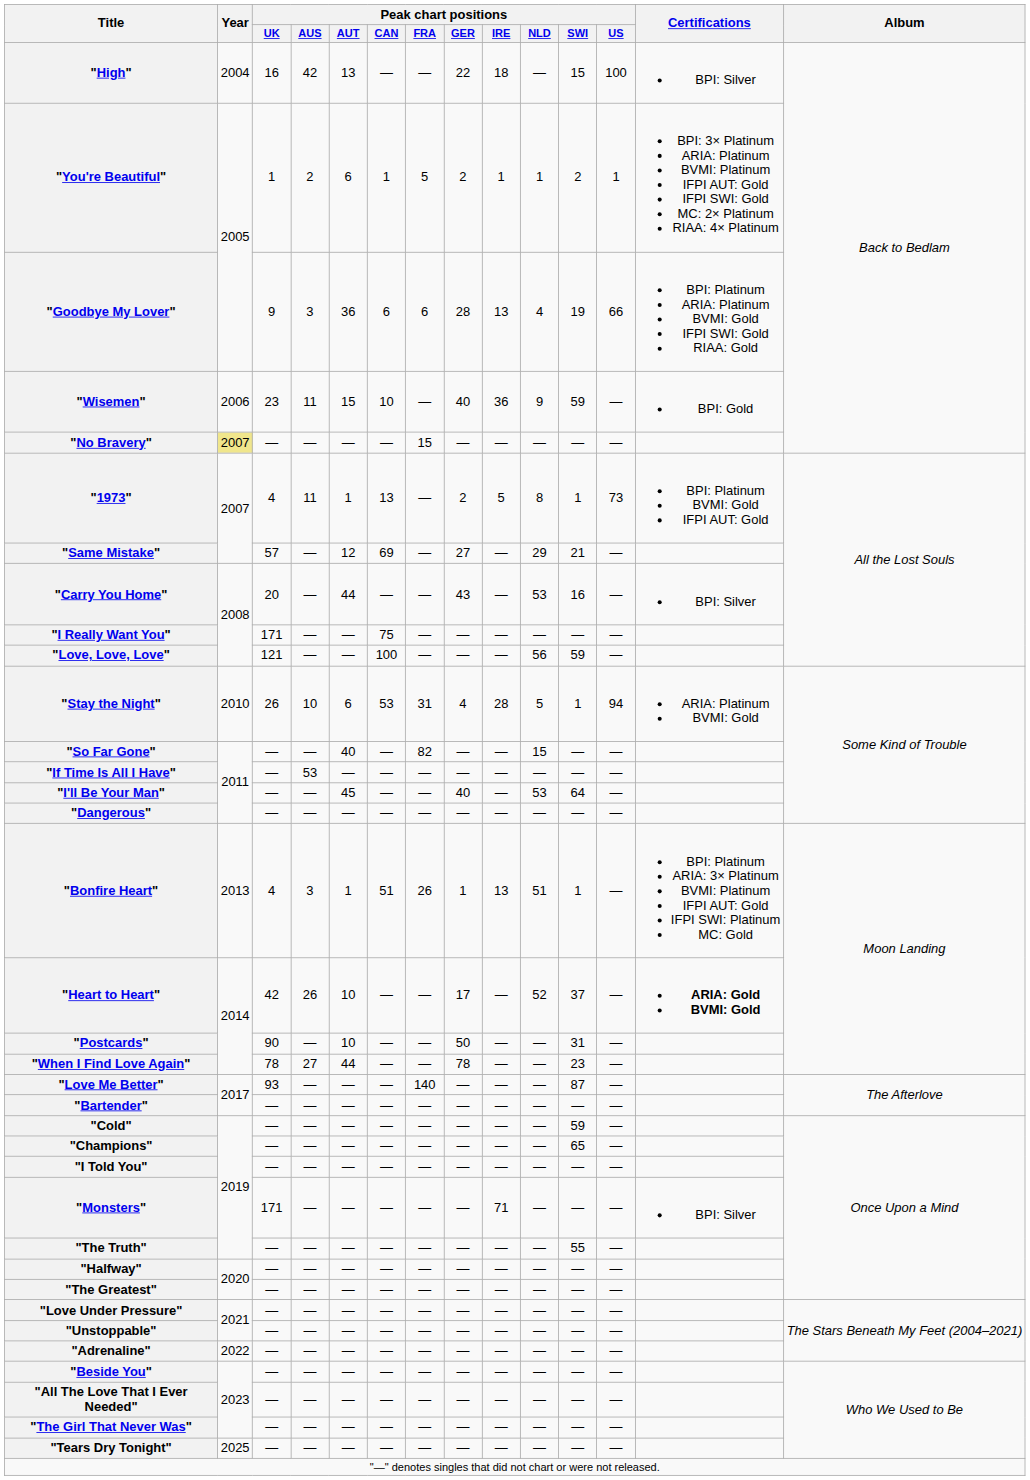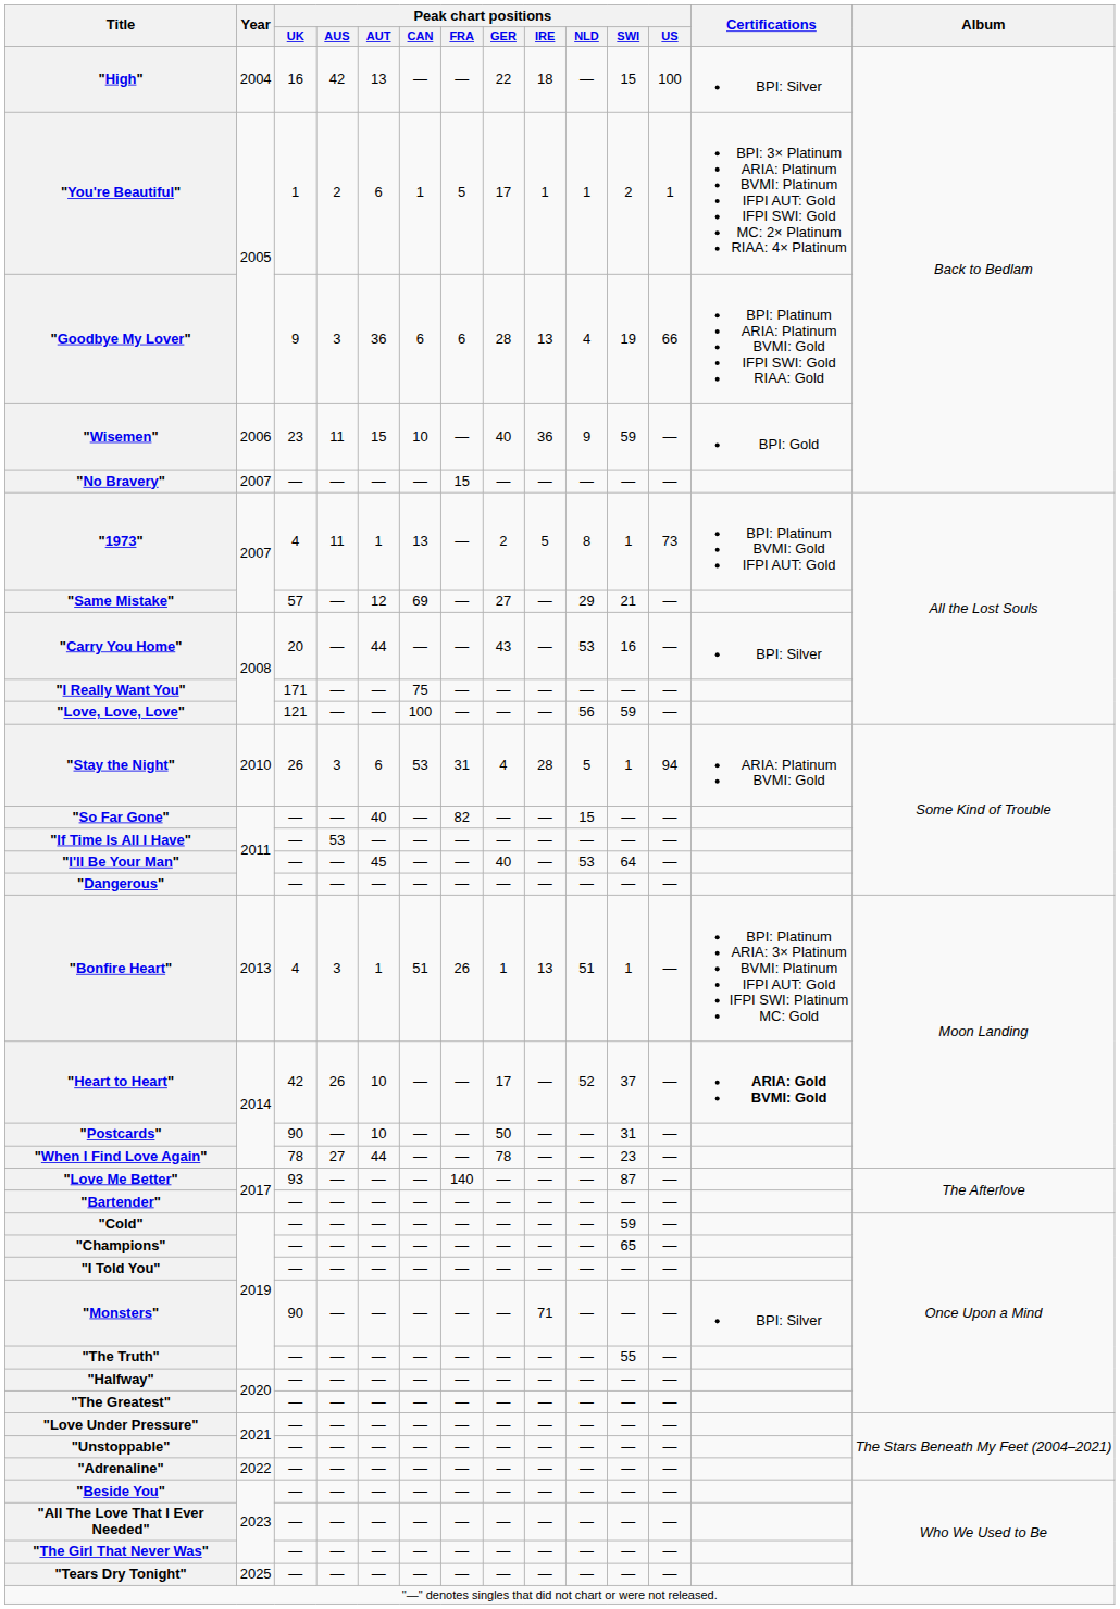 <table class="wikitable plainrowheaders" style="text-align:center;" border="1">
 <tr>
 <th scope="colw" rowspan="2" style="width:16em;">Title</th>
 <th scope="col" rowspan="2">Year</th>
 <th scope="col" colspan="10">Peak chart positions</th>
 <th scope="col" rowspan="2" style="width:11em;"><a href='#'>Certifications</a></th>
 <th scope="col" rowspan="2">Album</th>
 </tr>
 <tr>
 <th scope="col" style="width:3em;font-size:85%;"><a href='#'>UK</a><br></th>
 <th scope="col" style="width:3em;font-size:85%;"><a href='#'>AUS</a><br></th>
 <th scope="col" style="width:3em;font-size:85%;"><a href='#'>AUT</a><br></th>
 <th scope="col" style="width:3em;font-size:85%;"><a href='#'>CAN</a><br></th>
 <th scope="col" style="width:3em;font-size:85%;"><a href='#'>FRA</a><br></th>
 <th scope="col" style="width:3em;font-size:85%;"><a href='#'>GER</a><br></th>
 <th scope="col" style="width:3em;font-size:85%;"><a href='#'>IRE</a><br></th>
 <th scope="col" style="width:3em;font-size:85%;"><a href='#'>NLD</a><br></th>
 <th scope="col" style="width:3em;font-size:85%;"><a href='#'>SWI</a><br></th>
 <th scope="col" style="width:3em;font-size:85%;"><a href='#'>US</a><br></th>
 </tr>
 <tr>
 <th scope="row">"<a href='#'>High</a>"</th>
 <td>2004</td>
 <td>16</td>
 <td>42</td>
 <td>13</td>
 <td>—</td>
 <td>—</td>
 <td>22</td>
 <td>18</td>
 <td>—</td>
 <td>15</td>
 <td>100</td>
 <td><br><ul><li>BPI: Silver</li></ul></td>
 <td rowspan="5"><em>Back to Bedlam</em></td>
 </tr>
 <tr>
 <th scope="row">"<a href='#'>You're Beautiful</a>"</th>
 <td rowspan="2">2005</td>
 <td>1</td>
 <td>2</td>
 <td>6</td>
 <td>1</td>
 <td>5</td>
-<td>2</td>
+<td>17</td>
 <td>1</td>
 <td>1</td>
 <td>2</td>
 <td>1</td>
 <td><br><ul><li>BPI: 3× Platinum</li><li>ARIA: Platinum</li><li>BVMI: Platinum</li><li>IFPI AUT: Gold</li><li>IFPI SWI: Gold</li><li>MC: 2× Platinum</li><li>RIAA: 4× Platinum</li></ul></td>
 </tr>
 <tr>
 <th scope="row">"<a href='#'>Goodbye My Lover</a>"</th>
 <td>9</td>
 <td>3</td>
 <td>36</td>
 <td>6</td>
 <td>6</td>
 <td>28</td>
 <td>13</td>
 <td>4</td>
 <td>19</td>
 <td>66</td>
 <td><br><ul><li>BPI: Platinum</li><li>ARIA: Platinum</li><li>BVMI: Gold</li><li>IFPI SWI: Gold</li><li>RIAA: Gold</li></ul></td>
 </tr>
 <tr>
 <th scope="row">"<a href='#'>Wisemen</a>"</th>
 <td>2006</td>
 <td>23</td>
 <td>11</td>
 <td>15</td>
 <td>10</td>
 <td>—</td>
 <td>40</td>
 <td>36</td>
 <td>9</td>
 <td>59</td>
 <td>—</td>
 <td><br><ul><li>BPI: Gold</li></ul></td>
 </tr>
 <tr>
 <th scope="row">"<a href='#'>No Bravery</a>"</th>
-<td style="background: khaki;">2007</td>
+<td>2007</td>
 <td>—</td>
 <td>—</td>
 <td>—</td>
 <td>—</td>
 <td>15</td>
 <td>—</td>
 <td>—</td>
 <td>—</td>
 <td>—</td>
 <td>—</td>
 <td></td>
 </tr>
 <tr>
 <th scope="row">"<a href='#'>1973</a>"</th>
 <td rowspan="2">2007</td>
 <td>4</td>
 <td>11</td>
 <td>1</td>
 <td>13</td>
 <td>—</td>
 <td>2</td>
 <td>5</td>
 <td>8</td>
 <td>1</td>
 <td>73</td>
 <td><br><ul><li>BPI: Platinum</li><li>BVMI: Gold</li><li>IFPI AUT: Gold</li></ul></td>
 <td rowspan="5"><em>All the Lost Souls</em></td>
 </tr>
 <tr>
 <th scope="row">"<a href='#'>Same Mistake</a>"</th>
 <td>57</td>
 <td>—</td>
 <td>12</td>
 <td>69</td>
 <td>—</td>
 <td>27</td>
 <td>—</td>
 <td>29</td>
 <td>21</td>
 <td>—</td>
 <td></td>
 </tr>
 <tr>
 <th scope="row">"<a href='#'>Carry You Home</a>"</th>
 <td rowspan="3">2008</td>
 <td>20</td>
 <td>—</td>
 <td>44</td>
 <td>—</td>
 <td>—</td>
 <td>43</td>
 <td>—</td>
 <td>53</td>
 <td>16</td>
 <td>—</td>
 <td><br><ul><li>BPI: Silver</li></ul></td>
 </tr>
 <tr>
 <th scope="row">"<a href='#'>I Really Want You</a>"</th>
 <td>171</td>
 <td>—</td>
 <td>—</td>
 <td>75</td>
 <td>—</td>
 <td>—</td>
 <td>—</td>
 <td>—</td>
 <td>—</td>
 <td>—</td>
 <td></td>
 </tr>
 <tr>
 <th scope="row">"<a href='#'>Love, Love, Love</a>"</th>
 <td>121</td>
 <td>—</td>
 <td>—</td>
 <td>100</td>
 <td>—</td>
 <td>—</td>
 <td>—</td>
 <td>56</td>
 <td>59</td>
 <td>—</td>
 <td></td>
 </tr>
 <tr>
 <th scope="row">"<a href='#'>Stay the Night</a>"</th>
 <td>2010</td>
 <td>26</td>
-<td>10</td>
+<td>3</td>
 <td>6</td>
 <td>53</td>
 <td>31</td>
 <td>4</td>
 <td>28</td>
 <td>5</td>
 <td>1</td>
 <td>94</td>
 <td><br><ul><li>ARIA: Platinum</li><li>BVMI: Gold</li></ul></td>
 <td rowspan="5"><em>Some Kind of Trouble</em></td>
 </tr>
 <tr>
 <th scope="row">"<a href='#'>So Far Gone</a>"</th>
 <td rowspan="4">2011</td>
 <td>—</td>
 <td>—</td>
 <td>40</td>
 <td>—</td>
 <td>82</td>
 <td>—</td>
 <td>—</td>
 <td>15</td>
 <td>—</td>
 <td>—</td>
 <td></td>
 </tr>
 <tr>
 <th scope="row">"<a href='#'>If Time Is All I Have</a>"</th>
 <td>—</td>
 <td>53<br></td>
 <td>—</td>
 <td>—</td>
 <td>—</td>
 <td>—</td>
 <td>—</td>
 <td>—</td>
 <td>—</td>
 <td>—</td>
 <td></td>
 </tr>
 <tr>
 <th scope="row">"<a href='#'>I'll Be Your Man</a>"</th>
 <td>—</td>
 <td>—</td>
 <td>45</td>
 <td>—</td>
 <td>—</td>
 <td>40</td>
 <td>—</td>
 <td>53</td>
 <td>64</td>
 <td>—</td>
 <td></td>
 </tr>
 <tr>
 <th scope="row">"<a href='#'>Dangerous</a>"</th>
 <td>—</td>
 <td>—</td>
 <td>—</td>
 <td>—</td>
 <td>—</td>
 <td>—</td>
 <td>—</td>
 <td>—</td>
 <td>—</td>
 <td>—</td>
 <td></td>
 </tr>
 <tr>
 <th scope="row">"<a href='#'>Bonfire Heart</a>"</th>
 <td>2013</td>
 <td>4</td>
 <td>3</td>
 <td>1</td>
 <td>51</td>
 <td>26</td>
 <td>1</td>
 <td>13</td>
 <td>51</td>
 <td>1</td>
 <td>—</td>
 <td><br><ul><li>BPI: Platinum</li><li>ARIA: 3× Platinum</li><li>BVMI: Platinum</li><li>IFPI AUT: Gold</li><li>IFPI SWI: Platinum</li><li>MC: Gold</li></ul></td>
 <td rowspan="4"><em>Moon Landing</em></td>
 </tr>
 <tr>
 <th scope="row">"<a href='#'>Heart to Heart</a>"</th>
 <td rowspan="3">2014</td>
 <td>42</td>
 <td>26</td>
 <td>10</td>
 <td>—</td>
 <td>—</td>
 <td>17</td>
 <td>—</td>
 <td>52</td>
 <td>37</td>
 <td>—</td>
 <td><strong><br><ul><li>ARIA: Gold</li><li>BVMI: Gold</li></ul></strong></td>
 </tr>
 <tr>
 <th scope="row">"<a href='#'>Postcards</a>"</th>
 <td>90</td>
 <td>—</td>
 <td>10</td>
 <td>—</td>
 <td>—</td>
 <td>50</td>
 <td>—</td>
 <td>—</td>
 <td>31</td>
 <td>—</td>
 <td></td>
 </tr>
 <tr>
 <th scope="row">"<a href='#'>When I Find Love Again</a>"</th>
 <td>78</td>
 <td>27</td>
 <td>44</td>
 <td>—</td>
 <td>—</td>
 <td>78</td>
 <td>—</td>
 <td>—</td>
 <td>23</td>
 <td>—</td>
 <td></td>
 </tr>
 <tr>
 <th scope="row">"<a href='#'>Love Me Better</a>"</th>
 <td rowspan="2">2017</td>
 <td>93</td>
 <td>—</td>
 <td>—</td>
 <td>—</td>
 <td>140</td>
 <td>—</td>
 <td>—</td>
 <td>—</td>
 <td>87</td>
 <td>—</td>
 <td></td>
 <td rowspan="2"><em>The Afterlove</em></td>
 </tr>
 <tr>
 <th scope="row">"<a href='#'>Bartender</a>"</th>
 <td>—</td>
 <td>—</td>
 <td>—</td>
 <td>—</td>
 <td>—</td>
 <td>—</td>
 <td>—</td>
 <td>—</td>
 <td>—</td>
 <td>—</td>
 <td></td>
 </tr>
 <tr>
 <th scope="row">"Cold"</th>
 <td rowspan="5">2019</td>
 <td>—</td>
 <td>—</td>
 <td>—</td>
 <td>—</td>
 <td>—</td>
 <td>—</td>
 <td>—</td>
 <td>—</td>
 <td>59</td>
 <td>—</td>
 <td></td>
 <td rowspan="7"><em>Once Upon a Mind</em></td>
 </tr>
 <tr>
 <th scope="row">"Champions"</th>
 <td>—</td>
 <td>—</td>
 <td>—</td>
 <td>—</td>
 <td>—</td>
 <td>—</td>
 <td>—</td>
 <td>—</td>
 <td>65</td>
 <td>—</td>
 <td></td>
 </tr>
 <tr>
 <th scope="row">"I Told You"</th>
 <td>—</td>
 <td>—</td>
 <td>—</td>
 <td>—</td>
 <td>—</td>
 <td>—</td>
 <td>—</td>
 <td>—</td>
 <td>—</td>
 <td>—</td>
 <td></td>
 </tr>
 <tr>
 <th scope="row">"<a href='#'>Monsters</a>"</th>
-<td>171</td>
+<td>90</td>
 <td>—</td>
 <td>—</td>
 <td>—</td>
 <td>—</td>
 <td>—</td>
 <td>71</td>
 <td>—</td>
 <td>—</td>
 <td>—</td>
 <td><br><ul><li>BPI: Silver</li></ul></td>
 </tr>
 <tr>
 <th scope="row">"The Truth"</th>
 <td>—</td>
 <td>—</td>
 <td>—</td>
 <td>—</td>
 <td>—</td>
 <td>—</td>
 <td>—</td>
 <td>—</td>
 <td>55</td>
 <td>—</td>
 <td></td>
 </tr>
 <tr>
 <th scope="row">"Halfway"<br></th>
 <td rowspan="2">2020</td>
 <td>—</td>
 <td>—</td>
 <td>—</td>
 <td>—</td>
 <td>—</td>
 <td>—</td>
 <td>—</td>
 <td>—</td>
 <td>—</td>
 <td>—</td>
 <td></td>
 </tr>
 <tr>
 <th scope="row">"The Greatest"</th>
 <td>—</td>
 <td>—</td>
 <td>—</td>
 <td>—</td>
 <td>—</td>
 <td>—</td>
 <td>—</td>
 <td>—</td>
 <td>—</td>
 <td>—</td>
 <td></td>
 </tr>
 <tr>
 <th scope="row">"Love Under Pressure"</th>
 <td rowspan="2">2021</td>
 <td>—</td>
 <td>—</td>
 <td>—</td>
 <td>—</td>
 <td>—</td>
 <td>—</td>
 <td>—</td>
 <td>—</td>
 <td>—</td>
 <td>—</td>
 <td></td>
 <td rowspan="3"><em>The Stars Beneath My Feet (2004–2021)</em></td>
 </tr>
 <tr>
 <th scope="row">"Unstoppable"</th>
 <td>—</td>
 <td>—</td>
 <td>—</td>
 <td>—</td>
 <td>—</td>
 <td>—</td>
 <td>—</td>
 <td>—</td>
 <td>—</td>
 <td>—</td>
 <td></td>
 </tr>
 <tr>
 <th scope="row">"Adrenaline"</th>
 <td>2022</td>
 <td>—</td>
 <td>—</td>
 <td>—</td>
 <td>—</td>
 <td>—</td>
 <td>—</td>
 <td>—</td>
 <td>—</td>
 <td>—</td>
 <td>—</td>
 <td></td>
 </tr>
 <tr>
 <th scope="row">"<a href='#'>Beside You</a>"</th>
 <td rowspan="3">2023</td>
 <td>—</td>
 <td>—</td>
 <td>—</td>
 <td>—</td>
 <td>—</td>
 <td>—</td>
 <td>—</td>
 <td>—</td>
 <td>—</td>
 <td>—</td>
 <td></td>
 <td rowspan="4"><em>Who We Used to Be</em></td>
 </tr>
 <tr>
 <th scope="row">"All The Love That I Ever Needed"</th>
 <td>—</td>
 <td>—</td>
 <td>—</td>
 <td>—</td>
 <td>—</td>
 <td>—</td>
 <td>—</td>
 <td>—</td>
 <td>—</td>
 <td>—</td>
 <td></td>
 </tr>
 <tr>
 <th scope="row">"<a href='#'>The Girl That Never Was</a>"</th>
 <td>—</td>
 <td>—</td>
 <td>—</td>
 <td>—</td>
 <td>—</td>
 <td>—</td>
 <td>—</td>
 <td>—</td>
 <td>—</td>
 <td>—</td>
 <td></td>
 </tr>
 <tr>
 <th scope="row">"Tears Dry Tonight"<br></th>
 <td>2025</td>
 <td>—</td>
 <td>—</td>
 <td>—</td>
 <td>—</td>
 <td>—</td>
 <td>—</td>
 <td>—</td>
 <td>—</td>
 <td>—</td>
 <td>—</td>
 <td></td>
 </tr>
 <tr>
 <td colspan="20" style="font-size: 85%">"—" denotes singles that did not chart or were not released.</td>
 </tr>
 </table>
